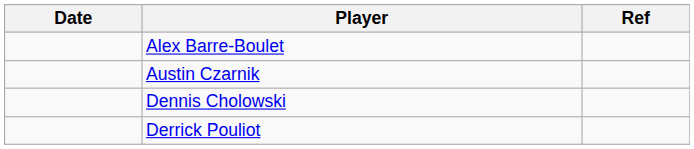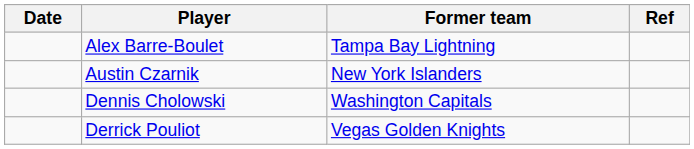 <table class="wikitable" width=100%>
 <tr style="background:#ddd; text-align:center;">
 <th>Date</th>
 <th>Player</th>
+<th>Former team</th>
 <th>Ref</th>
 </tr>
 <tr>
 <td></td>
 <td><a href='#'>Alex Barre-Boulet</a></td>
+<td><a href='#'>Tampa Bay Lightning</a></td>
 <td></td>
 </tr>
 <tr>
 <td></td>
 <td><a href='#'>Austin Czarnik</a></td>
+<td><a href='#'>New York Islanders</a></td>
 <td></td>
 </tr>
 <tr>
 <td></td>
 <td><a href='#'>Dennis Cholowski</a></td>
+<td><a href='#'>Washington Capitals</a></td>
 <td></td>
 </tr>
 <tr>
 <td></td>
 <td><a href='#'>Derrick Pouliot</a></td>
+<td><a href='#'>Vegas Golden Knights</a></td>
 <td></td>
 </tr>
 </table>
